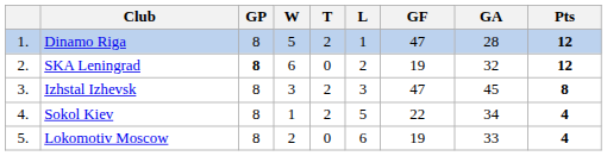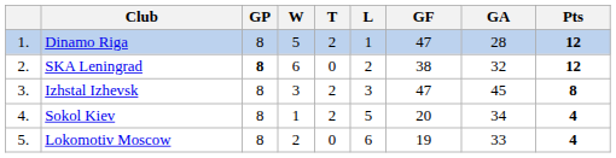 <table class="wikitable">
 <tr>
 <th width="30"></th>
 <th width="200">Club</th>
 <th width="30">GP</th>
 <th width="30">W</th>
 <th width="30">T</th>
 <th width="30">L</th>
 <th width="70">GF</th>
 <th width="70">GA</th>
 <th width="70">Pts</th>
 </tr>
 <tr bgcolor="#BCD2EE" align="center">
 <td>1.</td>
 <td align="left"><a href='#'>Dinamo Riga</a></td>
 <td>8</td>
 <td>5</td>
 <td>2</td>
 <td>1</td>
 <td>47</td>
 <td>28</td>
 <td><strong>12</strong></td>
 </tr>
 <tr bgcolor="#FFFFFF" align="center">
 <td>2.</td>
 <td align="left"><a href='#'>SKA Leningrad</a></td>
 <td><strong>8</strong></td>
 <td>6</td>
 <td>0</td>
 <td>2</td>
-<td>19</td>
+<td>38</td>
 <td>32</td>
 <td><strong>12</strong></td>
 </tr>
 <tr bgcolor="#FFFFFF" align="center">
 <td>3.</td>
 <td align="left"><a href='#'>Izhstal Izhevsk</a></td>
 <td>8</td>
 <td>3</td>
 <td>2</td>
 <td>3</td>
 <td>47</td>
 <td>45</td>
 <td><strong>8</strong></td>
 </tr>
 <tr bgcolor="#FFFFFF" align="center">
 <td>4.</td>
 <td align="left"><a href='#'>Sokol Kiev</a></td>
 <td>8</td>
 <td>1</td>
 <td>2</td>
 <td>5</td>
-<td>22</td>
+<td>20</td>
 <td>34</td>
 <td><strong>4</strong></td>
 </tr>
 <tr bgcolor="#FFFFFF" align="center">
 <td>5.</td>
 <td align="left"><a href='#'>Lokomotiv Moscow</a></td>
 <td>8</td>
 <td>2</td>
 <td>0</td>
 <td>6</td>
 <td>19</td>
 <td>33</td>
 <td><strong>4</strong></td>
 </tr>
 </table>
